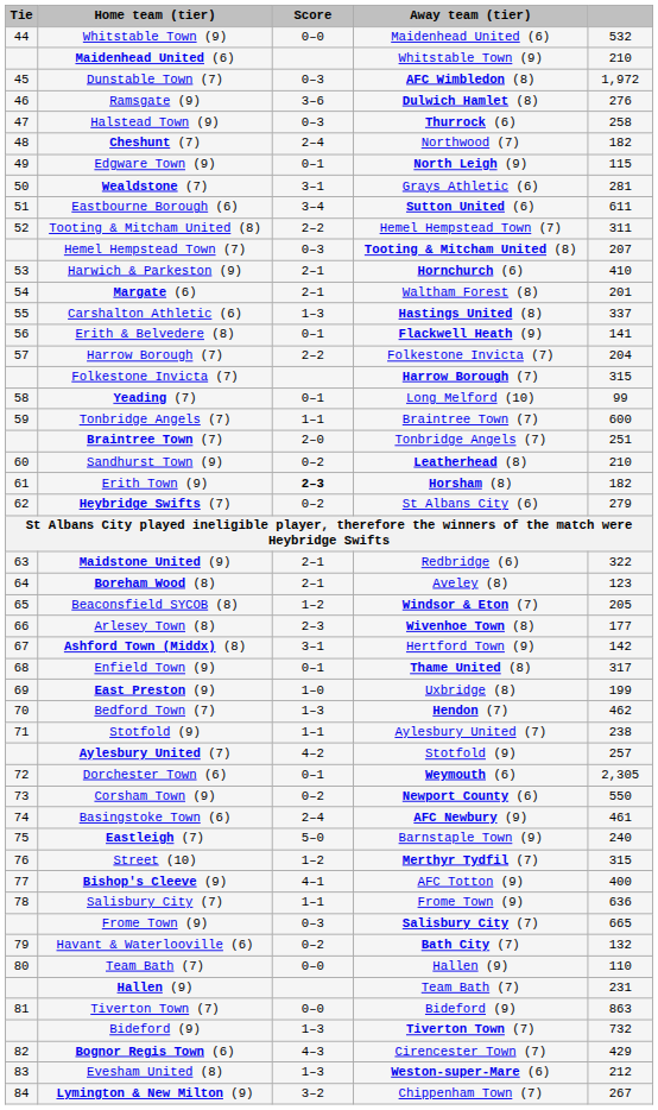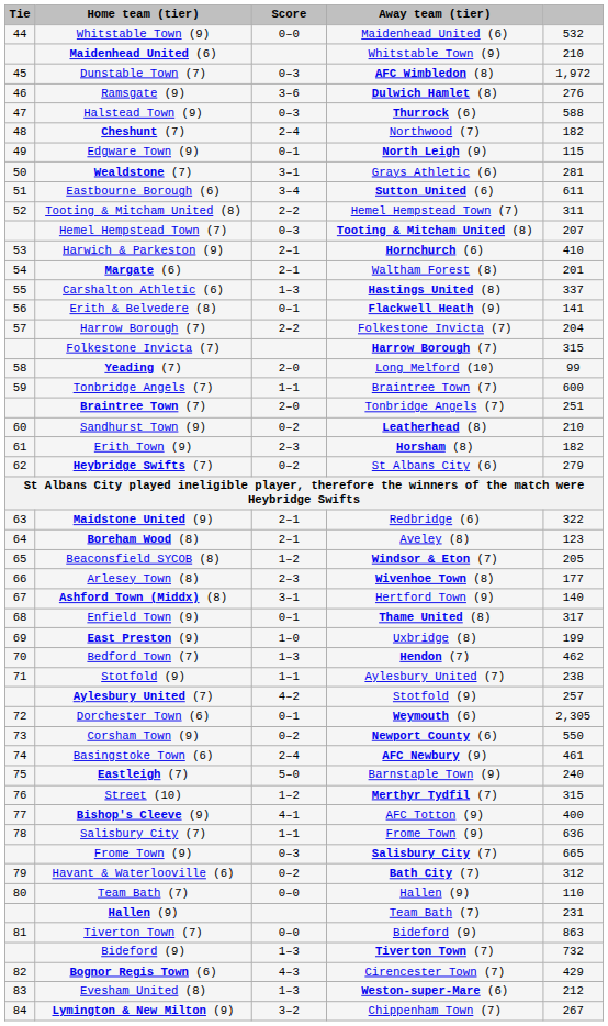 <table class="wikitable" style="width: 600px; background:WhiteSmoke; text-align:center; font-size:90%">
 <tr>
 <td scope="col" style="width:  5.00%; background:silver;"><strong>Tie</strong></td>
 <td scope="col" style="width: 36.25%; background:silver;"><strong>Home team (tier)</strong></td>
 <td scope="col" style="width: 12.50%; background:silver;"><strong>Score</strong></td>
 <td scope="col" style="width: 36.25%; background:silver;"><strong>Away team (tier)</strong></td>
 <td scope="col" style="width: 10.00%; background:silver;"><strong></strong></td>
 </tr>
 <tr>
 <td>44</td>
 <td><a href='#'>Whitstable Town</a> (9)</td>
 <td>0–0</td>
 <td><a href='#'>Maidenhead United</a> (6)</td>
 <td>532</td>
 </tr>
 <tr>
 <td><em></em></td>
 <td><strong><a href='#'>Maidenhead United</a></strong> (6)</td>
 <td></td>
 <td><a href='#'>Whitstable Town</a> (9)</td>
 <td>210</td>
 </tr>
 <tr>
 <td>45</td>
 <td><a href='#'>Dunstable Town</a> (7)</td>
 <td>0–3</td>
 <td><strong><a href='#'>AFC Wimbledon</a></strong> (8)</td>
 <td>1,972</td>
 </tr>
 <tr>
 <td>46</td>
 <td><a href='#'>Ramsgate</a> (9)</td>
 <td>3–6</td>
 <td><strong><a href='#'>Dulwich Hamlet</a></strong> (8)</td>
 <td>276</td>
 </tr>
 <tr>
 <td>47</td>
 <td><a href='#'>Halstead Town</a> (9)</td>
 <td>0–3</td>
 <td><strong><a href='#'>Thurrock</a></strong> (6)</td>
-<td>258</td>
+<td>588</td>
 </tr>
 <tr>
 <td>48</td>
 <td><strong><a href='#'>Cheshunt</a></strong> (7)</td>
 <td>2–4</td>
 <td><a href='#'>Northwood</a> (7)</td>
 <td>182</td>
 </tr>
 <tr>
 <td>49</td>
 <td><a href='#'>Edgware Town</a> (9)</td>
 <td>0–1</td>
 <td><strong><a href='#'>North Leigh</a></strong> (9)</td>
 <td>115</td>
 </tr>
 <tr>
 <td>50</td>
 <td><strong><a href='#'>Wealdstone</a></strong> (7)</td>
 <td>3–1</td>
 <td><a href='#'>Grays Athletic</a> (6)</td>
 <td>281</td>
 </tr>
 <tr>
 <td>51</td>
 <td><a href='#'>Eastbourne Borough</a> (6)</td>
 <td>3–4</td>
 <td><strong><a href='#'>Sutton United</a></strong> (6)</td>
 <td>611</td>
 </tr>
 <tr>
 <td>52</td>
 <td><a href='#'>Tooting & Mitcham United</a> (8)</td>
 <td>2–2</td>
 <td><a href='#'>Hemel Hempstead Town</a> (7)</td>
 <td>311</td>
 </tr>
 <tr>
 <td><em></em></td>
 <td><a href='#'>Hemel Hempstead Town</a> (7)</td>
 <td>0–3</td>
 <td><strong><a href='#'>Tooting & Mitcham United</a></strong> (8)</td>
 <td>207</td>
 </tr>
 <tr>
 <td>53</td>
 <td><a href='#'>Harwich & Parkeston</a> (9)</td>
 <td>2–1</td>
 <td><strong><a href='#'>Hornchurch</a></strong> (6)</td>
 <td>410</td>
 </tr>
 <tr>
 <td>54</td>
 <td><strong><a href='#'>Margate</a></strong> (6)</td>
 <td>2–1</td>
 <td><a href='#'>Waltham Forest</a> (8)</td>
 <td>201</td>
 </tr>
 <tr>
 <td>55</td>
 <td><a href='#'>Carshalton Athletic</a> (6)</td>
 <td>1–3</td>
 <td><strong><a href='#'>Hastings United</a></strong> (8)</td>
 <td>337</td>
 </tr>
 <tr>
 <td>56</td>
 <td><a href='#'>Erith & Belvedere</a> (8)</td>
 <td>0–1</td>
 <td><strong><a href='#'>Flackwell Heath</a></strong> (9)</td>
 <td>141</td>
 </tr>
 <tr>
 <td>57</td>
 <td><a href='#'>Harrow Borough</a> (7)</td>
 <td>2–2</td>
 <td><a href='#'>Folkestone Invicta</a> (7)</td>
 <td>204</td>
 </tr>
 <tr>
 <td><em></em></td>
 <td><a href='#'>Folkestone Invicta</a> (7)</td>
 <td></td>
 <td><strong><a href='#'>Harrow Borough</a></strong> (7)</td>
 <td>315</td>
 </tr>
 <tr>
 <td>58</td>
 <td><strong><a href='#'>Yeading</a></strong> (7)</td>
-<td>0–1</td>
+<td>2–0</td>
 <td><a href='#'>Long Melford</a> (10)</td>
 <td>99</td>
 </tr>
 <tr>
 <td>59</td>
 <td><a href='#'>Tonbridge Angels</a> (7)</td>
 <td>1–1</td>
 <td><a href='#'>Braintree Town</a> (7)</td>
 <td>600</td>
 </tr>
 <tr>
 <td><em></em></td>
 <td><strong><a href='#'>Braintree Town</a></strong> (7)</td>
 <td>2–0</td>
 <td><a href='#'>Tonbridge Angels</a> (7)</td>
 <td>251</td>
 </tr>
 <tr>
 <td>60</td>
 <td><a href='#'>Sandhurst Town</a> (9)</td>
 <td>0–2</td>
 <td><strong><a href='#'>Leatherhead</a></strong> (8)</td>
 <td>210</td>
 </tr>
 <tr>
 <td>61</td>
 <td><a href='#'>Erith Town</a> (9)</td>
-<td><strong>2–3</strong></td>
+<td>2–3</td>
 <td><strong><a href='#'>Horsham</a></strong> (8)</td>
 <td>182</td>
 </tr>
 <tr>
 <td>62</td>
 <td><strong><a href='#'>Heybridge Swifts</a></strong> (7)</td>
 <td>0–2</td>
 <td><a href='#'>St Albans City</a> (6)</td>
 <td>279</td>
 </tr>
 <tr>
 <th colspan=5>St Albans City played ineligible player, therefore the winners of the match were Heybridge Swifts</th>
 </tr>
 <tr>
 <td>63</td>
 <td><strong><a href='#'>Maidstone United</a></strong> (9)</td>
 <td>2–1</td>
 <td><a href='#'>Redbridge</a> (6)</td>
 <td>322</td>
 </tr>
 <tr>
 <td>64</td>
 <td><strong><a href='#'>Boreham Wood</a></strong> (8)</td>
 <td>2–1</td>
 <td><a href='#'>Aveley</a> (8)</td>
 <td>123</td>
 </tr>
 <tr>
 <td>65</td>
 <td><a href='#'>Beaconsfield SYCOB</a> (8)</td>
 <td>1–2</td>
 <td><strong><a href='#'>Windsor & Eton</a></strong> (7)</td>
 <td>205</td>
 </tr>
 <tr>
 <td>66</td>
 <td><a href='#'>Arlesey Town</a> (8)</td>
 <td>2–3</td>
 <td><strong><a href='#'>Wivenhoe Town</a></strong> (8)</td>
 <td>177</td>
 </tr>
 <tr>
 <td>67</td>
 <td><strong><a href='#'>Ashford Town (Middx)</a></strong> (8)</td>
 <td>3–1</td>
 <td><a href='#'>Hertford Town</a> (9)</td>
-<td>142</td>
+<td>140</td>
 </tr>
 <tr>
 <td>68</td>
 <td><a href='#'>Enfield Town</a> (9)</td>
 <td>0–1</td>
 <td><strong><a href='#'>Thame United</a></strong> (8)</td>
 <td>317</td>
 </tr>
 <tr>
 <td>69</td>
 <td><strong><a href='#'>East Preston</a></strong> (9)</td>
 <td>1–0</td>
 <td><a href='#'>Uxbridge</a> (8)</td>
 <td>199</td>
 </tr>
 <tr>
 <td>70</td>
 <td><a href='#'>Bedford Town</a> (7)</td>
 <td>1–3</td>
 <td><strong><a href='#'>Hendon</a></strong> (7)</td>
 <td>462</td>
 </tr>
 <tr>
 <td>71</td>
 <td><a href='#'>Stotfold</a> (9)</td>
 <td>1–1</td>
 <td><a href='#'>Aylesbury United</a> (7)</td>
 <td>238</td>
 </tr>
 <tr>
 <td><em></em></td>
 <td><strong><a href='#'>Aylesbury United</a></strong> (7)</td>
 <td>4–2</td>
 <td><a href='#'>Stotfold</a> (9)</td>
 <td>257</td>
 </tr>
 <tr>
 <td>72</td>
 <td><a href='#'>Dorchester Town</a> (6)</td>
 <td>0–1</td>
 <td><strong><a href='#'>Weymouth</a></strong> (6)</td>
 <td>2,305</td>
 </tr>
 <tr>
 <td>73</td>
 <td><a href='#'>Corsham Town</a> (9)</td>
 <td>0–2</td>
 <td><strong><a href='#'>Newport County</a></strong> (6)</td>
 <td>550</td>
 </tr>
 <tr>
 <td>74</td>
 <td><a href='#'>Basingstoke Town</a> (6)</td>
 <td>2–4</td>
 <td><strong><a href='#'>AFC Newbury</a></strong> (9)</td>
 <td>461</td>
 </tr>
 <tr>
 <td>75</td>
 <td><strong><a href='#'>Eastleigh</a></strong> (7)</td>
 <td>5–0</td>
 <td><a href='#'>Barnstaple Town</a> (9)</td>
 <td>240</td>
 </tr>
 <tr>
 <td>76</td>
 <td><a href='#'>Street</a> (10)</td>
 <td>1–2</td>
 <td><strong><a href='#'>Merthyr Tydfil</a></strong> (7)</td>
 <td>315</td>
 </tr>
 <tr>
 <td>77</td>
 <td><strong><a href='#'>Bishop's Cleeve</a></strong> (9)</td>
 <td>4–1</td>
 <td><a href='#'>AFC Totton</a> (9)</td>
 <td>400</td>
 </tr>
 <tr>
 <td>78</td>
 <td><a href='#'>Salisbury City</a> (7)</td>
 <td>1–1</td>
 <td><a href='#'>Frome Town</a> (9)</td>
 <td>636</td>
 </tr>
 <tr>
 <td><em></em></td>
 <td><a href='#'>Frome Town</a> (9)</td>
 <td>0–3</td>
 <td><strong><a href='#'>Salisbury City</a></strong> (7)</td>
 <td>665</td>
 </tr>
 <tr>
 <td>79</td>
 <td><a href='#'>Havant & Waterlooville</a> (6)</td>
 <td>0–2</td>
 <td><strong><a href='#'>Bath City</a></strong> (7)</td>
-<td>132</td>
+<td>312</td>
 </tr>
 <tr>
 <td>80</td>
 <td><a href='#'>Team Bath</a> (7)</td>
 <td>0–0</td>
 <td><a href='#'>Hallen</a> (9)</td>
 <td>110</td>
 </tr>
 <tr>
 <td><em></em></td>
 <td><strong><a href='#'>Hallen</a></strong> (9)</td>
 <td></td>
 <td><a href='#'>Team Bath</a> (7)</td>
 <td>231</td>
 </tr>
 <tr>
 <td>81</td>
 <td><a href='#'>Tiverton Town</a> (7)</td>
 <td>0–0</td>
 <td><a href='#'>Bideford</a> (9)</td>
 <td>863</td>
 </tr>
 <tr>
 <td><em></em></td>
 <td><a href='#'>Bideford</a> (9)</td>
 <td>1–3</td>
 <td><strong><a href='#'>Tiverton Town</a></strong> (7)</td>
 <td>732</td>
 </tr>
 <tr>
 <td>82</td>
 <td><strong><a href='#'>Bognor Regis Town</a></strong> (6)</td>
 <td>4–3</td>
 <td><a href='#'>Cirencester Town</a> (7)</td>
 <td>429</td>
 </tr>
 <tr>
 <td>83</td>
 <td><a href='#'>Evesham United</a> (8)</td>
 <td>1–3</td>
 <td><strong><a href='#'>Weston-super-Mare</a></strong> (6)</td>
 <td>212</td>
 </tr>
 <tr>
 <td>84</td>
 <td><strong><a href='#'>Lymington & New Milton</a></strong> (9)</td>
 <td>3–2</td>
 <td><a href='#'>Chippenham Town</a> (7)</td>
 <td>267</td>
 </tr>
 </table>
